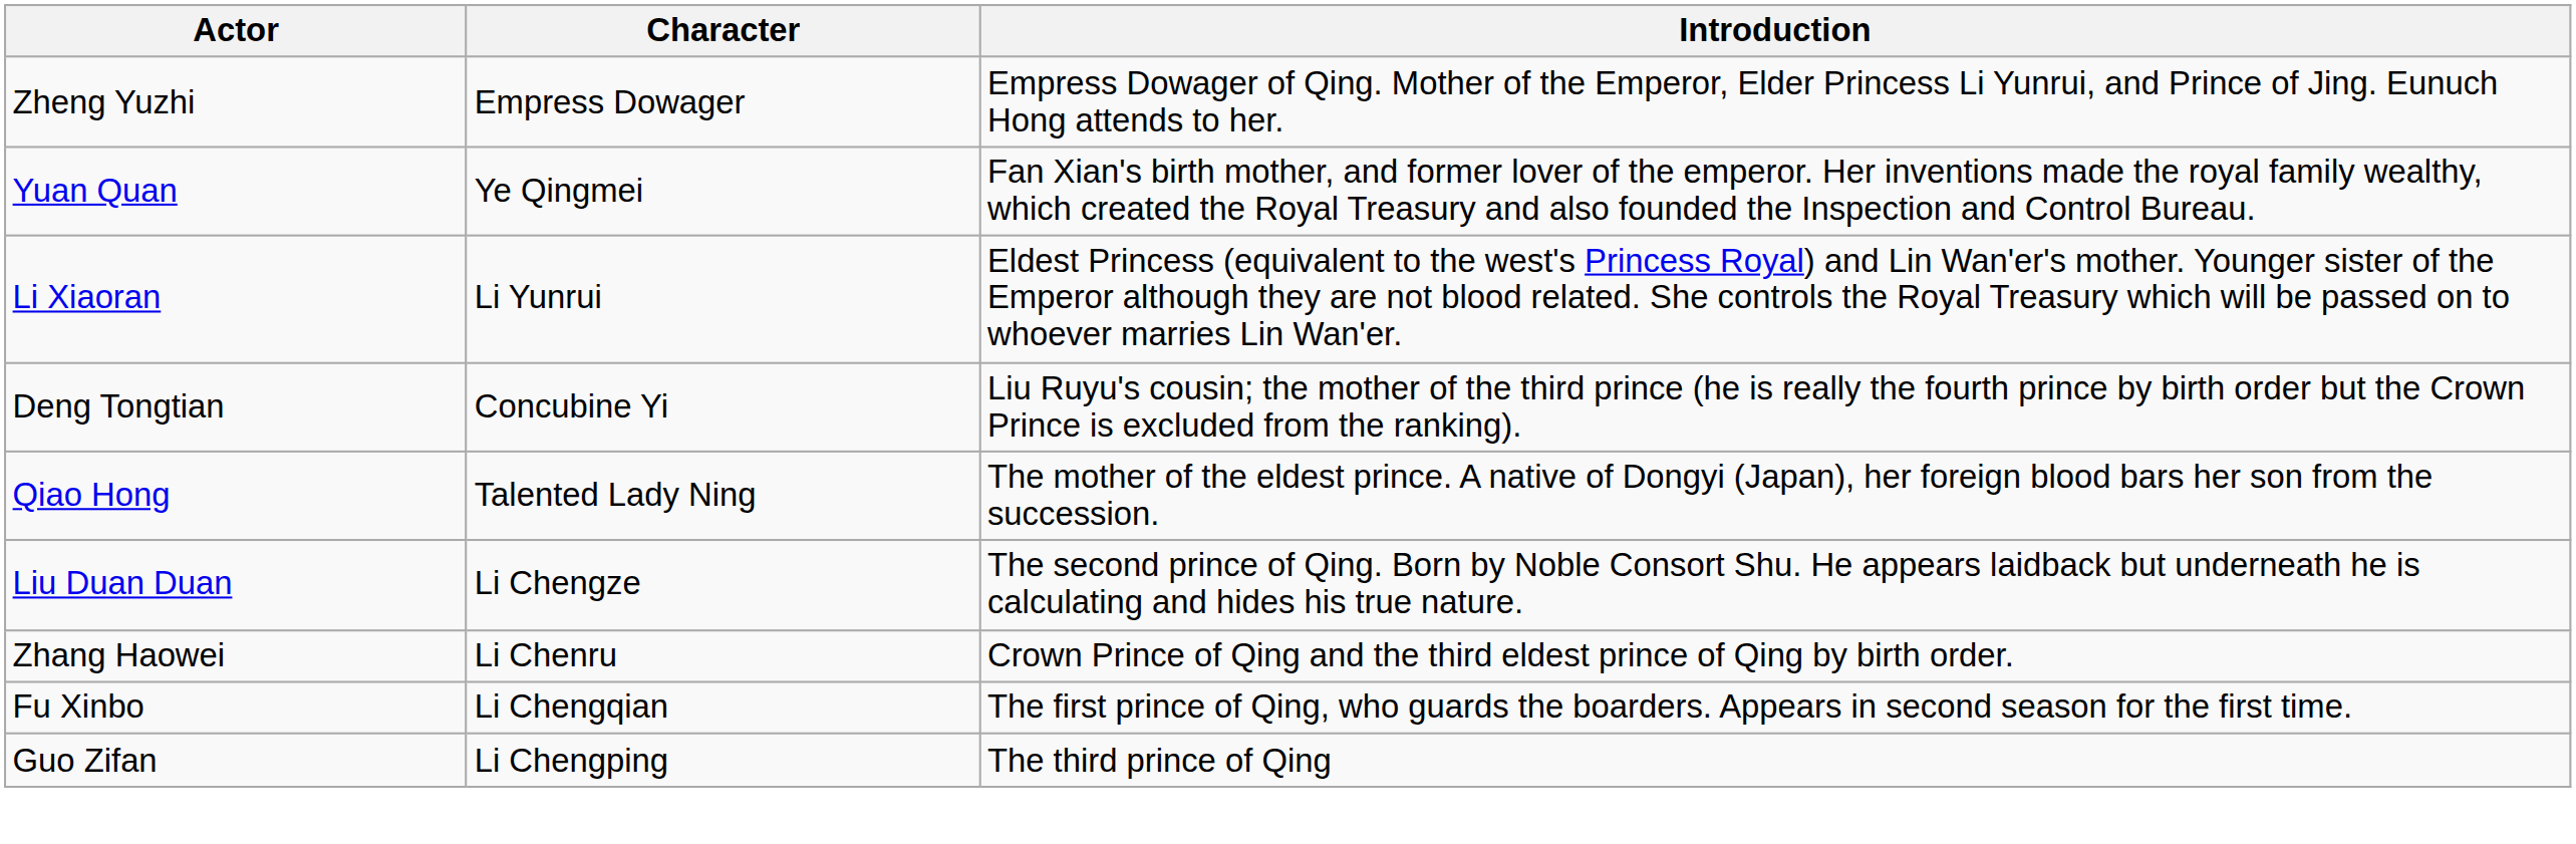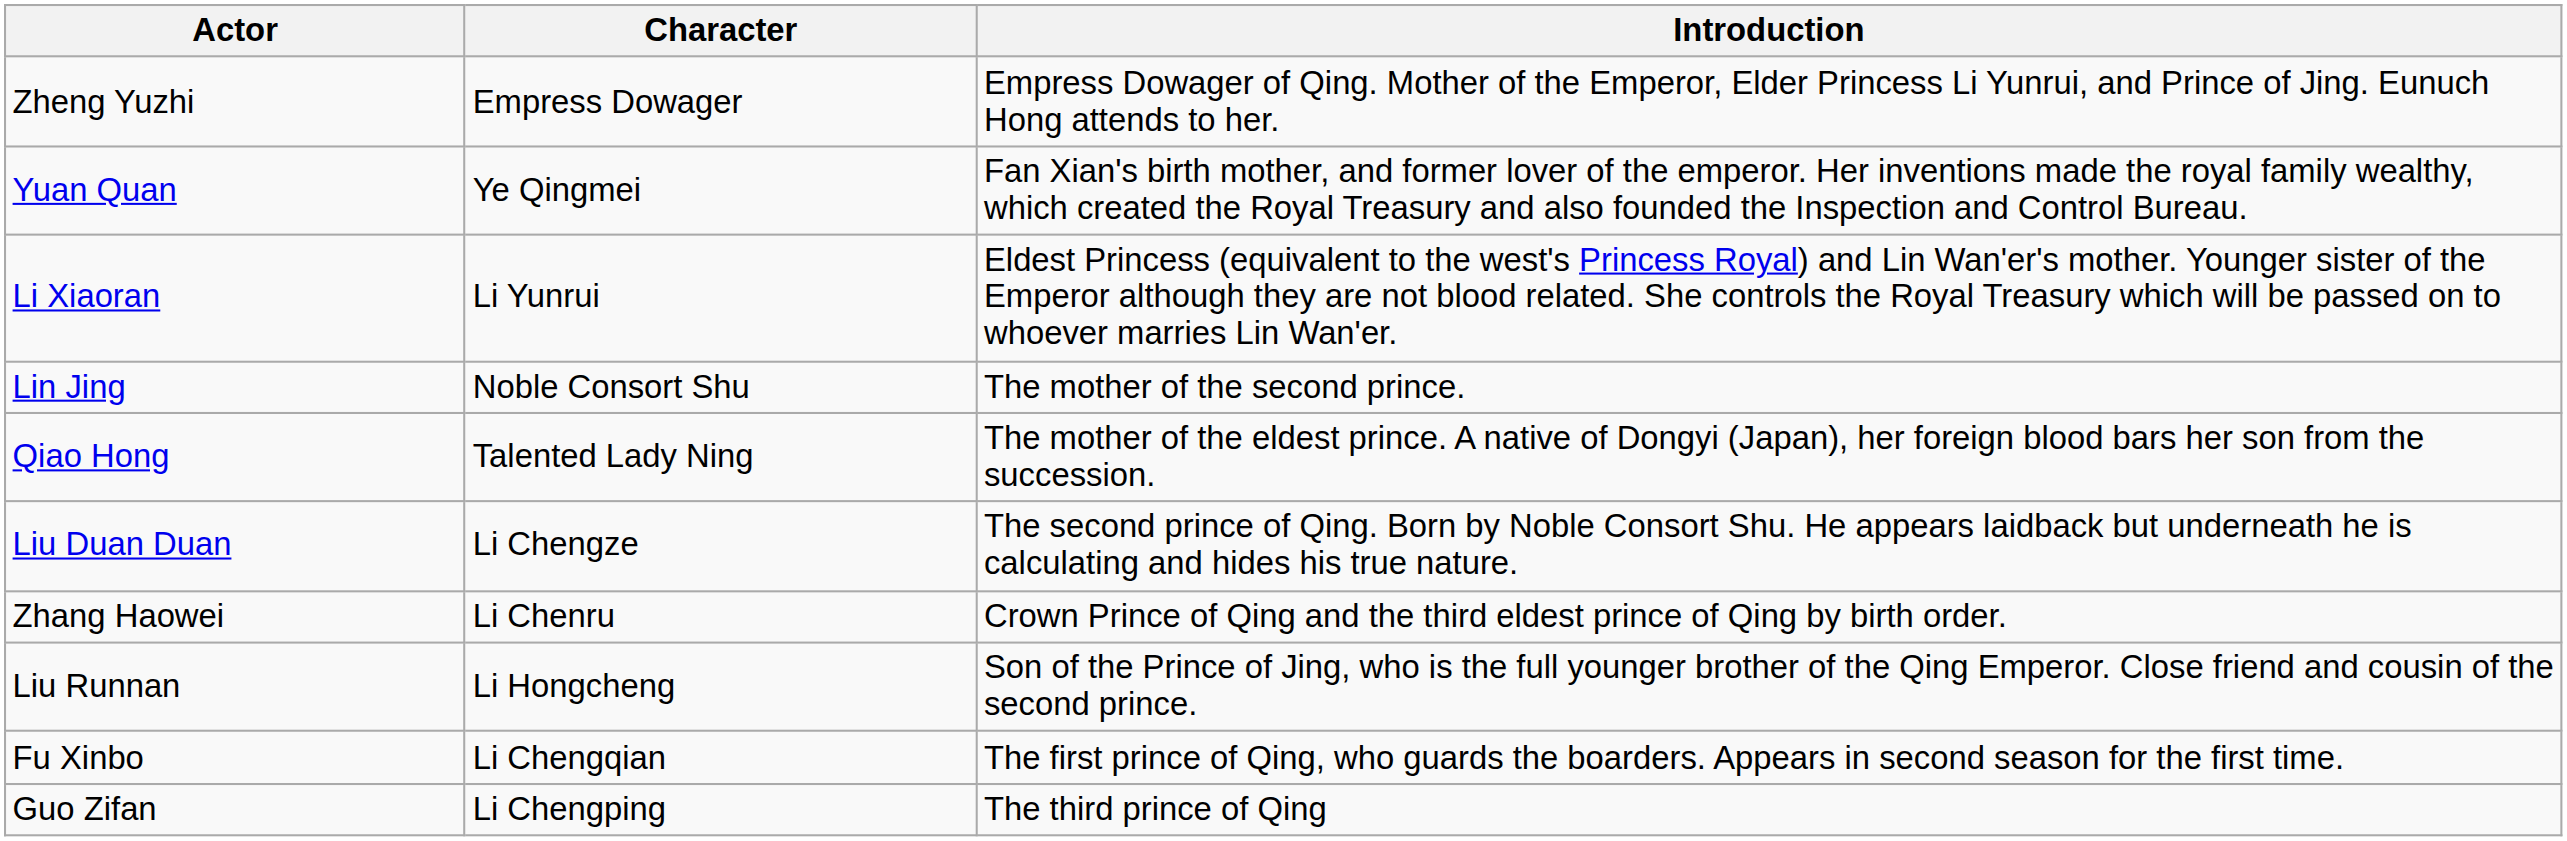 <table class="wikitable">
 <tr>
 <th style="width:18%">Actor</th>
 <th style="width:20%">Character</th>
 <th>Introduction</th>
 </tr>
 <tr>
 <td>Zheng Yuzhi</td>
 <td>Empress Dowager</td>
 <td>Empress Dowager of Qing. Mother of the Emperor, Elder Princess Li Yunrui, and Prince of Jing. Eunuch Hong attends to her.</td>
 </tr>
 <tr>
 <td><a href='#'>Yuan Quan</a></td>
 <td>Ye Qingmei</td>
 <td>Fan Xian's birth mother, and former lover of the emperor. Her inventions made the royal family wealthy, which created the Royal Treasury and also founded the Inspection and Control Bureau.</td>
 </tr>
 <tr>
 <td><a href='#'>Li Xiaoran</a></td>
 <td>Li Yunrui</td>
 <td>Eldest Princess (equivalent to the west's <a href='#'>Princess Royal</a>) and Lin Wan'er's mother. Younger sister of the Emperor although they are not blood related. She controls the Royal Treasury which will be passed on to whoever marries Lin Wan'er.</td>
 </tr>
 <tr>
-<td>Deng Tongtian</td>
-<td>Concubine Yi</td>
-<td>Liu Ruyu's cousin; the mother of the third prince (he is really the fourth prince by birth order but the Crown Prince is excluded from the ranking).</td>
+<td><a href='#'>Lin Jing</a></td>
+<td>Noble Consort Shu</td>
+<td>The mother of the second prince.</td>
 </tr>
 <tr>
 <td><a href='#'>Qiao Hong</a></td>
 <td>Talented Lady Ning</td>
 <td>The mother of the eldest prince. A native of Dongyi (Japan), her foreign blood bars her son from the succession.</td>
 </tr>
 <tr>
 <td><a href='#'>Liu Duan Duan</a></td>
 <td>Li Chengze</td>
 <td>The second prince of Qing. Born by Noble Consort Shu. He appears laidback but underneath he is calculating and hides his true nature.</td>
 </tr>
 <tr>
 <td>Zhang Haowei</td>
 <td>Li Chenru</td>
 <td>Crown Prince of Qing and the third eldest prince of Qing by birth order.</td>
 </tr>
 <tr>
+<td>Liu Runnan</td>
+<td>Li Hongcheng</td>
+<td>Son of the Prince of Jing, who is the full younger brother of the Qing Emperor. Close friend and cousin of the second prince.</td>
+</tr>
+<tr>
 <td>Fu Xinbo</td>
 <td>Li Chengqian</td>
 <td>The first prince of Qing, who guards the boarders. Appears in second season for the first time.</td>
 </tr>
 <tr>
 <td>Guo Zifan</td>
 <td>Li Chengping</td>
 <td>The third prince of Qing</td>
 </tr>
 </table>
